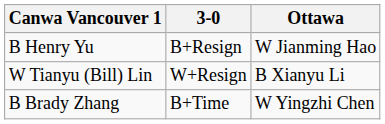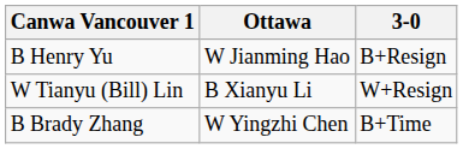 <table class="wikitable">
 <tr>
 <th>Canwa Vancouver 1</th>
+<th>Ottawa</th>
 <th>3-0</th>
-<th>Ottawa</th>
 </tr>
 <tr>
 <td>B Henry Yu</td>
+<td>W Jianming Hao</td>
 <td>B+Resign</td>
-<td>W Jianming Hao</td>
 </tr>
 <tr>
 <td>W Tianyu (Bill) Lin</td>
+<td>B Xianyu Li</td>
 <td>W+Resign</td>
-<td>B Xianyu Li</td>
 </tr>
 <tr>
 <td>B Brady Zhang</td>
+<td>W Yingzhi Chen</td>
 <td>B+Time</td>
-<td>W Yingzhi Chen</td>
 </tr>
 </table>
